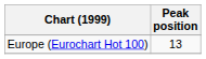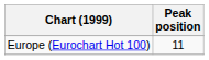 <table class="wikitable sortable">
 <tr>
 <th>Chart (1999)</th>
 <th>Peak<br>position</th>
 </tr>
 <tr>
 </tr>
 <tr>
 <td>Europe (<a href='#'>Eurochart Hot 100</a>)</td>
-<td align="center">13</td>
+<td align="center">11</td>
 </tr>
 <tr>
 </tr>
 <tr>
 </tr>
 </table>
